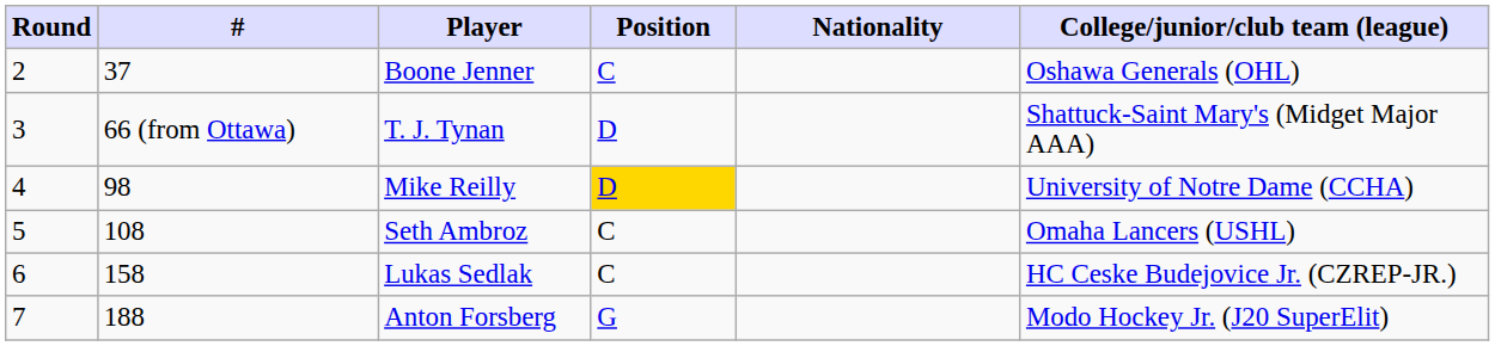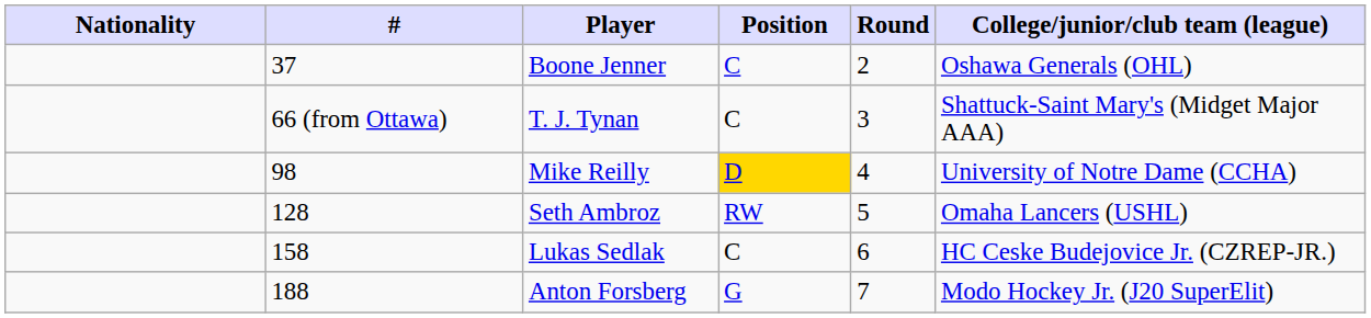 <table class="wikitable">
 <tr>
-<th style="background:#ddf; width:2.00%;">Round</th>
+<th style="background:#ddf; width:20.0%;">Nationality</th>
 <th style="background:#ddf; width:20.0%;">#</th>
 <th style="background:#ddf; width:15.0%;">Player</th>
 <th style="background:#ddf; width:10.0%;">Position</th>
-<th style="background:#ddf; width:20.0%;">Nationality</th>
+<th style="background:#ddf; width:2.00%;">Round</th>
 <th style="background:#ddf; width:100.0%;">College/junior/club team (league)</th>
 </tr>
 <tr>
-<td>2</td>
+<td></td>
 <td>37</td>
 <td><a href='#'>Boone Jenner</a></td>
 <td><a href='#'>C</a></td>
-<td></td>
+<td>2</td>
 <td><a href='#'>Oshawa Generals</a> (<a href='#'>OHL</a>)</td>
 </tr>
 <tr>
-<td>3</td>
+<td></td>
 <td>66 (from <a href='#'>Ottawa</a>)</td>
 <td><a href='#'>T. J. Tynan</a></td>
-<td><a href='#'>D</a></td>
-<td></td>
+<td>C</td>
+<td>3</td>
 <td><a href='#'>Shattuck-Saint Mary's</a> (Midget Major AAA)</td>
 </tr>
 <tr>
-<td>4</td>
+<td></td>
 <td>98</td>
 <td><a href='#'>Mike Reilly</a></td>
 <td style="background: gold;"><a href='#'>D</a></td>
-<td></td>
+<td>4</td>
 <td><a href='#'>University of Notre Dame</a> (<a href='#'>CCHA</a>)</td>
 </tr>
 <tr>
+<td></td>
+<td>128</td>
+<td><a href='#'>Seth Ambroz</a></td>
+<td><a href='#'>RW</a></td>
 <td>5</td>
-<td>108</td>
-<td><a href='#'>Seth Ambroz</a></td>
-<td>C</td>
-<td></td>
 <td><a href='#'>Omaha Lancers</a> (<a href='#'>USHL</a>)</td>
 </tr>
 <tr>
-<td>6</td>
+<td></td>
 <td>158</td>
 <td><a href='#'>Lukas Sedlak</a></td>
 <td>C</td>
-<td></td>
+<td>6</td>
 <td><a href='#'>HC Ceske Budejovice Jr.</a> (CZREP-JR.)</td>
 </tr>
 <tr>
-<td>7</td>
+<td></td>
 <td>188</td>
 <td><a href='#'>Anton Forsberg</a></td>
 <td><a href='#'>G</a></td>
-<td></td>
+<td>7</td>
 <td><a href='#'>Modo Hockey Jr.</a> (<a href='#'>J20 SuperElit</a>)</td>
 </tr>
 </table>
